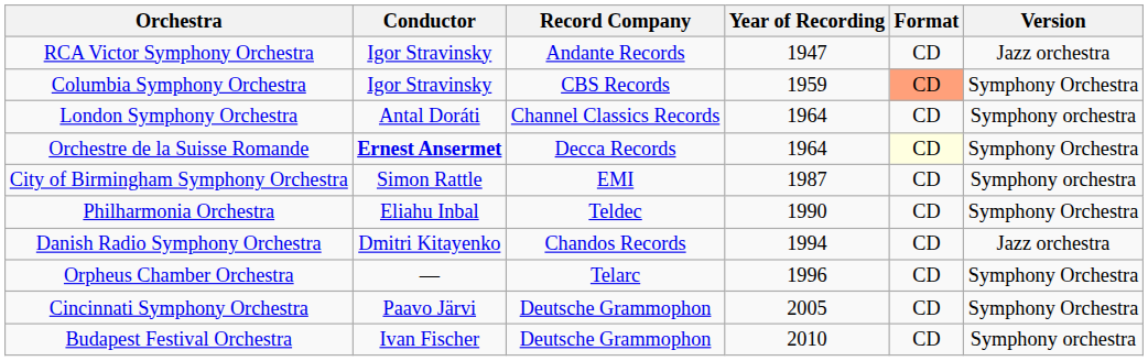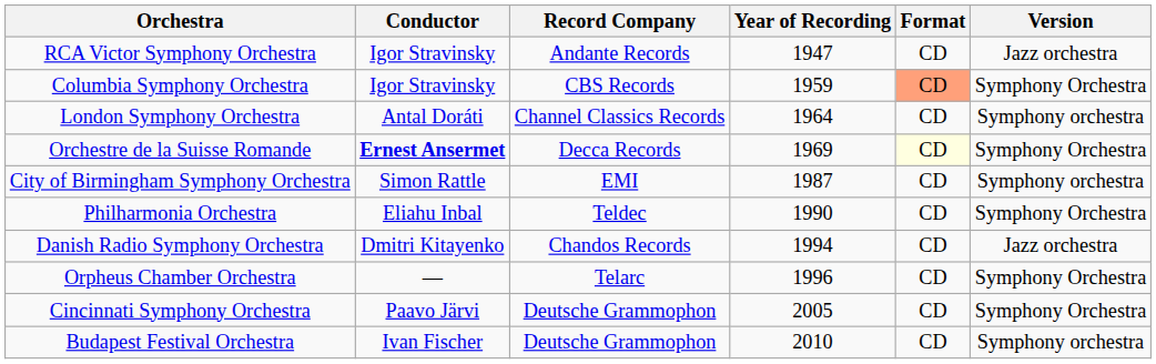 <table class="wikitable">
 <tr>
 <th align="center">Orchestra</th>
 <th align="center">Conductor</th>
 <th align="center">Record Company</th>
 <th align="center">Year of Recording</th>
 <th align="center">Format</th>
 <th align="center">Version</th>
 </tr>
 <tr>
 <td align="center"><a href='#'>RCA Victor Symphony Orchestra</a></td>
 <td align="center"><a href='#'>Igor Stravinsky</a></td>
 <td align="center"><a href='#'>Andante Records</a></td>
 <td align="center">1947</td>
 <td align="center">CD</td>
 <td align="center">Jazz orchestra</td>
 </tr>
 <tr>
 <td align="center"><a href='#'>Columbia Symphony Orchestra</a></td>
 <td align="center"><a href='#'>Igor Stravinsky</a></td>
 <td align="center"><a href='#'>CBS Records</a></td>
 <td align="center">1959</td>
 <td align="center" style="background: lightsalmon;">CD</td>
 <td align="center">Symphony Orchestra</td>
 </tr>
 <tr>
 <td align="center"><a href='#'>London Symphony Orchestra</a></td>
 <td align="center"><a href='#'>Antal Doráti</a></td>
 <td align="center"><a href='#'>Channel Classics Records</a></td>
 <td align="center">1964</td>
 <td align="center">CD</td>
 <td align="center">Symphony orchestra</td>
 </tr>
 <tr>
 <td align="center"><a href='#'>Orchestre de la Suisse Romande</a></td>
 <td align="center"><strong><a href='#'>Ernest Ansermet</a></strong></td>
 <td align="center"><a href='#'>Decca Records</a></td>
-<td align="center">1964</td>
+<td align="center">1969</td>
 <td align="center" style="background: lightyellow;">CD</td>
 <td align="center">Symphony Orchestra</td>
 </tr>
 <tr>
 <td align="center"><a href='#'>City of Birmingham Symphony Orchestra</a></td>
 <td align="center"><a href='#'>Simon Rattle</a></td>
 <td align="center"><a href='#'>EMI</a></td>
 <td align="center">1987</td>
 <td align="center">CD</td>
 <td align="center">Symphony orchestra</td>
 </tr>
 <tr>
 <td align="center"><a href='#'>Philharmonia Orchestra</a></td>
 <td align="center"><a href='#'>Eliahu Inbal</a></td>
 <td align="center"><a href='#'>Teldec</a></td>
 <td align="center">1990</td>
 <td align="center">CD</td>
 <td align="center">Symphony Orchestra</td>
 </tr>
 <tr>
 <td align="center"><a href='#'>Danish Radio Symphony Orchestra</a></td>
 <td align="center"><a href='#'>Dmitri Kitayenko</a></td>
 <td align="center"><a href='#'>Chandos Records</a></td>
 <td align="center">1994</td>
 <td align="center">CD</td>
 <td align="center">Jazz orchestra</td>
 </tr>
 <tr>
 <td align="center"><a href='#'>Orpheus Chamber Orchestra</a></td>
 <td align="center">—</td>
 <td align="center"><a href='#'>Telarc</a></td>
 <td align="center">1996</td>
 <td align="center">CD</td>
 <td align="center">Symphony Orchestra</td>
 </tr>
 <tr>
 <td align="center"><a href='#'>Cincinnati Symphony Orchestra</a></td>
 <td align="center"><a href='#'>Paavo Järvi</a></td>
 <td align="center"><a href='#'>Deutsche Grammophon</a></td>
 <td align="center">2005</td>
 <td align="center">CD</td>
 <td align="center">Symphony Orchestra</td>
 </tr>
 <tr>
 <td align="center"><a href='#'>Budapest Festival Orchestra</a></td>
 <td align="center"><a href='#'>Ivan Fischer</a></td>
 <td align="center"><a href='#'>Deutsche Grammophon</a></td>
 <td align="center">2010</td>
 <td align="center">CD</td>
 <td align="center">Symphony orchestra</td>
 </tr>
 </table>
